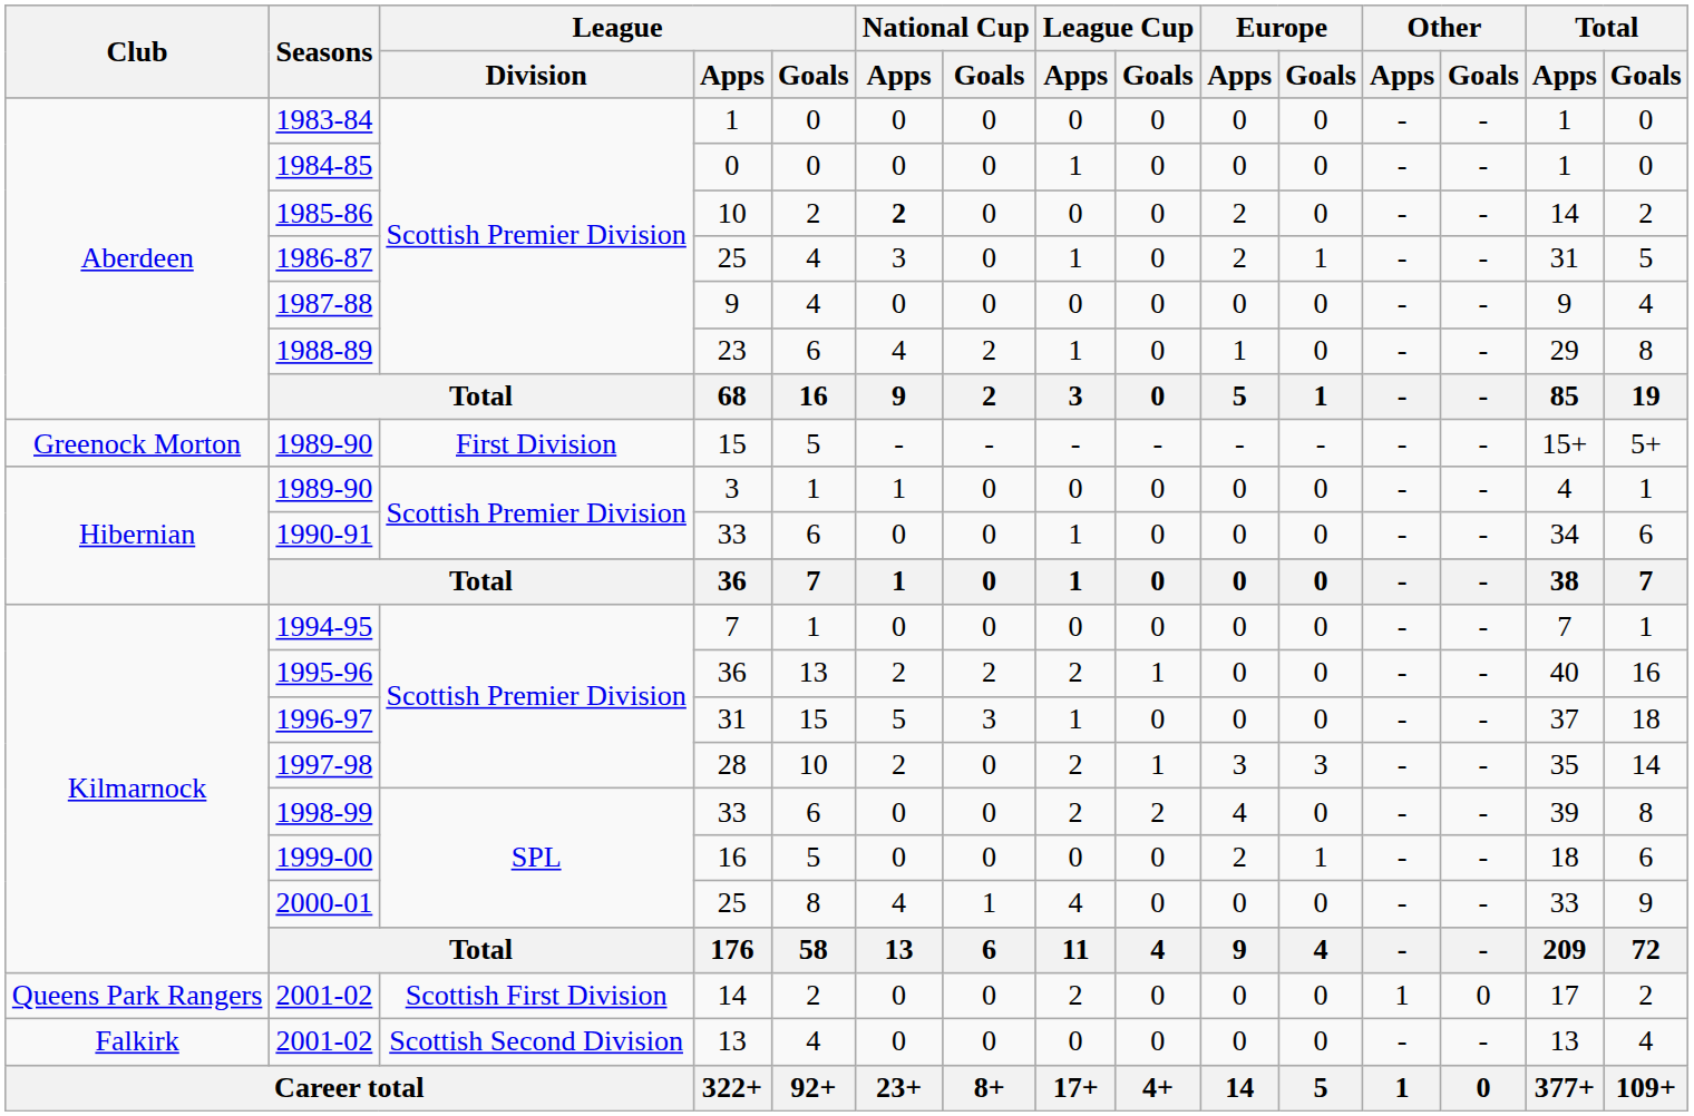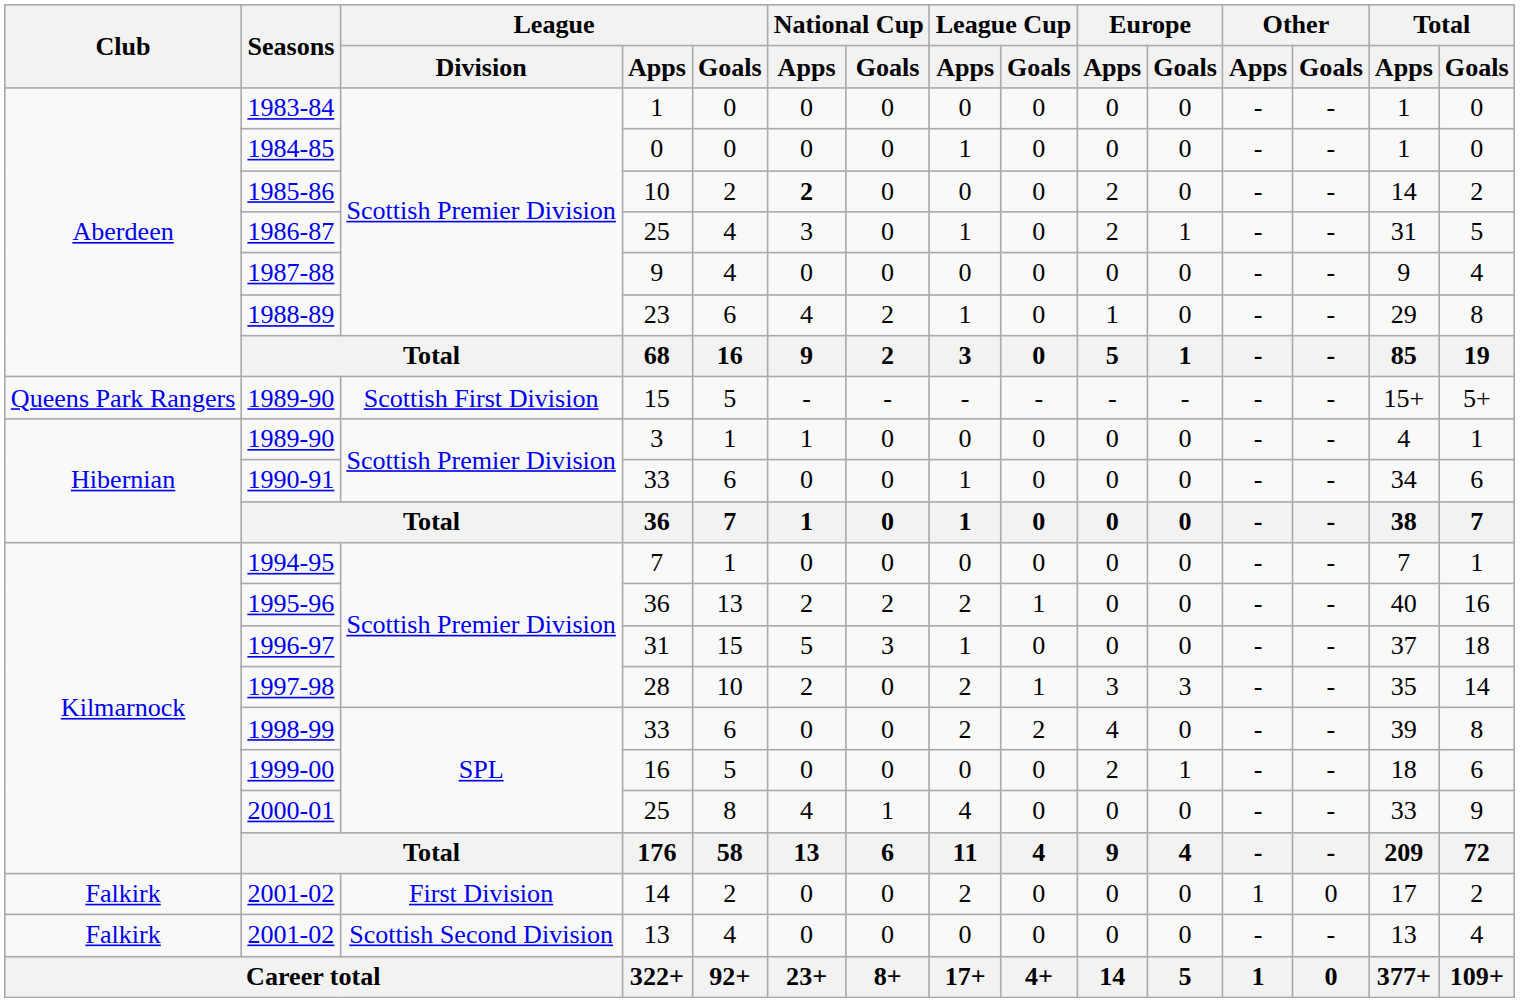 <table class="wikitable" style="text-align:center">
 <tr>
 <th rowspan="2">Club</th>
 <th rowspan="2">Seasons</th>
 <th colspan="3">League</th>
 <th colspan="2">National Cup</th>
 <th colspan="2">League Cup</th>
 <th colspan="2">Europe</th>
 <th colspan="2">Other</th>
 <th colspan="2">Total</th>
 </tr>
 <tr>
 <th>Division</th>
 <th>Apps</th>
 <th>Goals</th>
 <th>Apps</th>
 <th>Goals</th>
 <th>Apps</th>
 <th>Goals</th>
 <th>Apps</th>
 <th>Goals</th>
 <th>Apps</th>
 <th>Goals</th>
 <th>Apps</th>
 <th>Goals</th>
 </tr>
 <tr>
 <td rowspan="7"><a href='#'>Aberdeen</a></td>
 <td><a href='#'>1983-84</a></td>
 <td rowspan="6"><a href='#'>Scottish Premier Division</a></td>
 <td>1</td>
 <td>0</td>
 <td>0</td>
 <td>0</td>
 <td>0</td>
 <td>0</td>
 <td>0</td>
 <td>0</td>
 <td>-</td>
 <td>-</td>
 <td>1</td>
 <td>0</td>
 </tr>
 <tr>
 <td><a href='#'>1984-85</a></td>
 <td>0</td>
 <td>0</td>
 <td>0</td>
 <td>0</td>
 <td>1</td>
 <td>0</td>
 <td>0</td>
 <td>0</td>
 <td>-</td>
 <td>-</td>
 <td>1</td>
 <td>0</td>
 </tr>
 <tr>
 <td><a href='#'>1985-86</a></td>
 <td>10</td>
 <td>2</td>
 <td><strong>2</strong></td>
 <td>0</td>
 <td>0</td>
 <td>0</td>
 <td>2</td>
 <td>0</td>
 <td>-</td>
 <td>-</td>
 <td>14</td>
 <td>2</td>
 </tr>
 <tr>
 <td><a href='#'>1986-87</a></td>
 <td>25</td>
 <td>4</td>
 <td>3</td>
 <td>0</td>
 <td>1</td>
 <td>0</td>
 <td>2</td>
 <td>1</td>
 <td>-</td>
 <td>-</td>
 <td>31</td>
 <td>5</td>
 </tr>
 <tr>
 <td><a href='#'>1987-88</a></td>
 <td>9</td>
 <td>4</td>
 <td>0</td>
 <td>0</td>
 <td>0</td>
 <td>0</td>
 <td>0</td>
 <td>0</td>
 <td>-</td>
 <td>-</td>
 <td>9</td>
 <td>4</td>
 </tr>
 <tr>
 <td><a href='#'>1988-89</a></td>
 <td>23</td>
 <td>6</td>
 <td>4</td>
 <td>2</td>
 <td>1</td>
 <td>0</td>
 <td>1</td>
 <td>0</td>
 <td>-</td>
 <td>-</td>
 <td>29</td>
 <td>8</td>
 </tr>
 <tr>
 <th colspan="2">Total</th>
 <th>68</th>
 <th>16</th>
 <th>9</th>
 <th>2</th>
 <th>3</th>
 <th>0</th>
 <th>5</th>
 <th>1</th>
 <th>-</th>
 <th>-</th>
 <th>85</th>
 <th>19</th>
 </tr>
 <tr>
-<td><a href='#'>Greenock Morton</a></td>
+<td><a href='#'>Queens Park Rangers</a></td>
 <td><a href='#'>1989-90</a></td>
-<td><a href='#'>First Division</a></td>
+<td><a href='#'>Scottish First Division</a></td>
 <td>15</td>
 <td>5</td>
 <td>-</td>
 <td>-</td>
 <td>-</td>
 <td>-</td>
 <td>-</td>
 <td>-</td>
 <td>-</td>
 <td>-</td>
 <td>15+</td>
 <td>5+</td>
 </tr>
 <tr>
 <td rowspan="3"><a href='#'>Hibernian</a></td>
 <td><a href='#'>1989-90</a></td>
 <td rowspan="2"><a href='#'>Scottish Premier Division</a></td>
 <td>3</td>
 <td>1</td>
 <td>1</td>
 <td>0</td>
 <td>0</td>
 <td>0</td>
 <td>0</td>
 <td>0</td>
 <td>-</td>
 <td>-</td>
 <td>4</td>
 <td>1</td>
 </tr>
 <tr>
 <td><a href='#'>1990-91</a></td>
 <td>33</td>
 <td>6</td>
 <td>0</td>
 <td>0</td>
 <td>1</td>
 <td>0</td>
 <td>0</td>
 <td>0</td>
 <td>-</td>
 <td>-</td>
 <td>34</td>
 <td>6</td>
 </tr>
 <tr>
 <th colspan="2">Total</th>
 <th>36</th>
 <th>7</th>
 <th>1</th>
 <th>0</th>
 <th>1</th>
 <th>0</th>
 <th>0</th>
 <th>0</th>
 <th>-</th>
 <th>-</th>
 <th>38</th>
 <th>7</th>
 </tr>
 <tr>
 <td rowspan="8"><a href='#'>Kilmarnock</a></td>
 <td><a href='#'>1994-95</a></td>
 <td rowspan="4"><a href='#'>Scottish Premier Division</a></td>
 <td>7</td>
 <td>1</td>
 <td>0</td>
 <td>0</td>
 <td>0</td>
 <td>0</td>
 <td>0</td>
 <td>0</td>
 <td>-</td>
 <td>-</td>
 <td>7</td>
 <td>1</td>
 </tr>
 <tr>
 <td><a href='#'>1995-96</a></td>
 <td>36</td>
 <td>13</td>
 <td>2</td>
 <td>2</td>
 <td>2</td>
 <td>1</td>
 <td>0</td>
 <td>0</td>
 <td>-</td>
 <td>-</td>
 <td>40</td>
 <td>16</td>
 </tr>
 <tr>
 <td><a href='#'>1996-97</a></td>
 <td>31</td>
 <td>15</td>
 <td>5</td>
 <td>3</td>
 <td>1</td>
 <td>0</td>
 <td>0</td>
 <td>0</td>
 <td>-</td>
 <td>-</td>
 <td>37</td>
 <td>18</td>
 </tr>
 <tr>
 <td><a href='#'>1997-98</a></td>
 <td>28</td>
 <td>10</td>
 <td>2</td>
 <td>0</td>
 <td>2</td>
 <td>1</td>
 <td>3</td>
 <td>3</td>
 <td>-</td>
 <td>-</td>
 <td>35</td>
 <td>14</td>
 </tr>
 <tr>
 <td><a href='#'>1998-99</a></td>
 <td rowspan="3"><a href='#'>SPL</a></td>
 <td>33</td>
 <td>6</td>
 <td>0</td>
 <td>0</td>
 <td>2</td>
 <td>2</td>
 <td>4</td>
 <td>0</td>
 <td>-</td>
 <td>-</td>
 <td>39</td>
 <td>8</td>
 </tr>
 <tr>
 <td><a href='#'>1999-00</a></td>
 <td>16</td>
 <td>5</td>
 <td>0</td>
 <td>0</td>
 <td>0</td>
 <td>0</td>
 <td>2</td>
 <td>1</td>
 <td>-</td>
 <td>-</td>
 <td>18</td>
 <td>6</td>
 </tr>
 <tr>
 <td><a href='#'>2000-01</a></td>
 <td>25</td>
 <td>8</td>
 <td>4</td>
 <td>1</td>
 <td>4</td>
 <td>0</td>
 <td>0</td>
 <td>0</td>
 <td>-</td>
 <td>-</td>
 <td>33</td>
 <td>9</td>
 </tr>
 <tr>
 <th colspan="2">Total</th>
 <th>176</th>
 <th>58</th>
 <th>13</th>
 <th>6</th>
 <th>11</th>
 <th>4</th>
 <th>9</th>
 <th>4</th>
 <th>-</th>
 <th>-</th>
 <th>209</th>
 <th>72</th>
 </tr>
 <tr>
-<td><a href='#'>Queens Park Rangers</a></td>
+<td><a href='#'>Falkirk</a></td>
 <td><a href='#'>2001-02</a></td>
-<td><a href='#'>Scottish First Division</a></td>
+<td><a href='#'>First Division</a></td>
 <td>14</td>
 <td>2</td>
 <td>0</td>
 <td>0</td>
 <td>2</td>
 <td>0</td>
 <td>0</td>
 <td>0</td>
 <td>1</td>
 <td>0</td>
 <td>17</td>
 <td>2</td>
 </tr>
 <tr>
 <td><a href='#'>Falkirk</a></td>
 <td><a href='#'>2001-02</a></td>
 <td><a href='#'>Scottish Second Division</a></td>
 <td>13</td>
 <td>4</td>
 <td>0</td>
 <td>0</td>
 <td>0</td>
 <td>0</td>
 <td>0</td>
 <td>0</td>
 <td>-</td>
 <td>-</td>
 <td>13</td>
 <td>4</td>
 </tr>
 <tr>
 <th colspan="3">Career total</th>
 <th>322+</th>
 <th>92+</th>
 <th>23+</th>
 <th>8+</th>
 <th>17+</th>
 <th>4+</th>
 <th>14</th>
 <th>5</th>
 <th>1</th>
 <th>0</th>
 <th>377+</th>
 <th>109+</th>
 </tr>
 </table>
